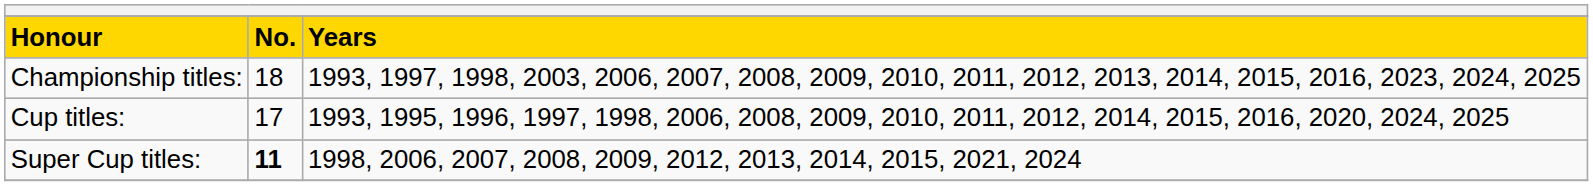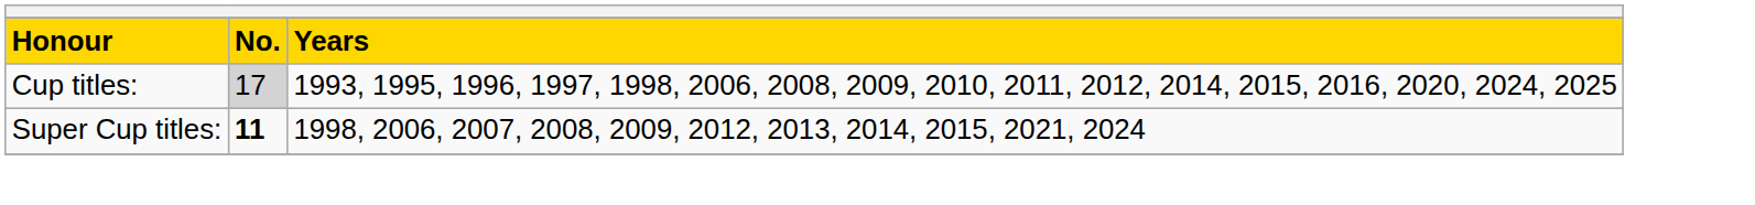 <table class="wikitable">
 <tr>
 <th colspan=3></th>
 </tr>
 <tr>
 </tr>
 <tr style="background:gold;">
 <td style="text-align:left"><span><strong>Honour</strong></span></td>
 <td style="text-align:left"><span><strong>No.</strong></span></td>
 <td style="text-align:left"><span><strong>Years</strong></span></td>
 </tr>
 <tr>
-<td>Championship titles:</td>
-<td>18</td>
-<td>1993, 1997, 1998, 2003, 2006, 2007, 2008, 2009, 2010, 2011, 2012, 2013, 2014, 2015, 2016, 2023, 2024, 2025</td>
-</tr>
-<tr>
 <td>Cup titles:</td>
-<td>17</td>
+<td style="background: lightgrey;">17</td>
 <td>1993, 1995, 1996, 1997, 1998, 2006, 2008, 2009, 2010, 2011, 2012, 2014, 2015, 2016, 2020, 2024, 2025</td>
 </tr>
 <tr>
 <td>Super Cup titles:</td>
 <td><strong>11</strong></td>
 <td>1998, 2006, 2007, 2008, 2009, 2012, 2013, 2014, 2015, 2021, 2024</td>
 </tr>
 <tr>
 </tr>
 </table>
